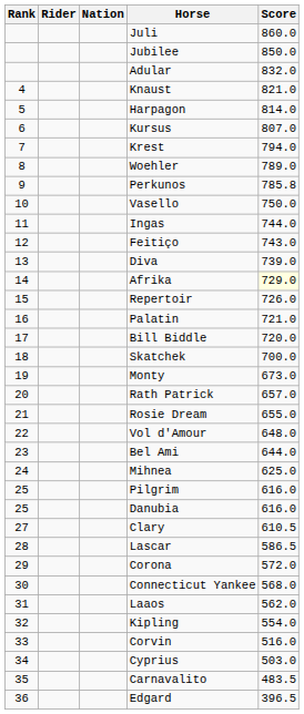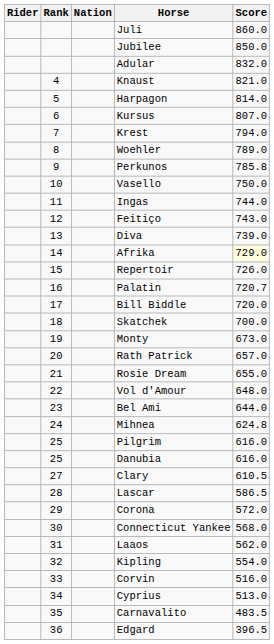 <table class="wikitable sortable" style="text-align:center">
 <tr>
+<th>Rider</th>
 <th>Rank</th>
-<th>Rider</th>
 <th>Nation</th>
 <th>Horse</th>
 <th>Score</th>
 </tr>
 <tr>
+<td align=left></td>
 <td></td>
-<td align=left></td>
 <td align=left></td>
 <td align=left>Juli</td>
 <td>860.0</td>
 </tr>
 <tr>
+<td align=left></td>
 <td></td>
-<td align=left></td>
 <td align=left></td>
 <td align=left>Jubilee</td>
 <td>850.0</td>
 </tr>
 <tr>
+<td align=left></td>
 <td></td>
-<td align=left></td>
 <td align=left></td>
 <td align=left>Adular</td>
 <td>832.0</td>
 </tr>
 <tr>
+<td align=left></td>
 <td>4</td>
-<td align=left></td>
 <td align=left></td>
 <td align=left>Knaust</td>
 <td>821.0</td>
 </tr>
 <tr>
+<td align=left></td>
 <td>5</td>
-<td align=left></td>
 <td align=left></td>
 <td align=left>Harpagon</td>
 <td>814.0</td>
 </tr>
 <tr>
+<td align=left></td>
 <td>6</td>
-<td align=left></td>
 <td align=left></td>
 <td align=left>Kursus</td>
 <td>807.0</td>
 </tr>
 <tr>
+<td align=left></td>
 <td>7</td>
-<td align=left></td>
 <td align=left></td>
 <td align=left>Krest</td>
 <td>794.0</td>
 </tr>
 <tr>
+<td align=left></td>
 <td>8</td>
-<td align=left></td>
 <td align=left></td>
 <td align=left>Woehler</td>
 <td>789.0</td>
 </tr>
 <tr>
+<td align=left></td>
 <td>9</td>
-<td align=left></td>
 <td align=left></td>
 <td align=left>Perkunos</td>
 <td>785.8</td>
 </tr>
 <tr>
+<td align=left></td>
 <td>10</td>
-<td align=left></td>
 <td align=left></td>
 <td align=left>Vasello</td>
 <td>750.0</td>
 </tr>
 <tr>
+<td align=left></td>
 <td>11</td>
-<td align=left></td>
 <td align=left></td>
 <td align=left>Ingas</td>
 <td>744.0</td>
 </tr>
 <tr>
+<td align=left></td>
 <td>12</td>
-<td align=left></td>
 <td align=left></td>
 <td align=left>Feitiço</td>
 <td>743.0</td>
 </tr>
 <tr>
+<td align=left></td>
 <td>13</td>
-<td align=left></td>
 <td align=left></td>
 <td align=left>Diva</td>
 <td>739.0</td>
 </tr>
 <tr>
+<td align=left></td>
 <td>14</td>
-<td align=left></td>
 <td align=left></td>
 <td align=left>Afrika</td>
 <td style="background: lightyellow;">729.0</td>
 </tr>
 <tr>
+<td align=left></td>
 <td>15</td>
-<td align=left></td>
 <td align=left></td>
 <td align=left>Repertoir</td>
 <td>726.0</td>
 </tr>
 <tr>
+<td align=left></td>
 <td>16</td>
 <td align=left></td>
-<td align=left></td>
 <td align=left>Palatin</td>
-<td>721.0</td>
+<td>720.7</td>
 </tr>
 <tr>
+<td align=left></td>
 <td>17</td>
-<td align=left></td>
 <td align=left></td>
 <td align=left>Bill Biddle</td>
 <td>720.0</td>
 </tr>
 <tr>
+<td align=left></td>
 <td>18</td>
-<td align=left></td>
 <td align=left></td>
 <td align=left>Skatchek</td>
 <td>700.0</td>
 </tr>
 <tr>
+<td align=left></td>
 <td>19</td>
-<td align=left></td>
 <td align=left></td>
 <td align=left>Monty</td>
 <td>673.0</td>
 </tr>
 <tr>
+<td align=left></td>
 <td>20</td>
-<td align=left></td>
 <td align=left></td>
 <td align=left>Rath Patrick</td>
 <td>657.0</td>
 </tr>
 <tr>
+<td align=left></td>
 <td>21</td>
-<td align=left></td>
 <td align=left></td>
 <td align=left>Rosie Dream</td>
 <td>655.0</td>
 </tr>
 <tr>
+<td align=left></td>
 <td>22</td>
-<td align=left></td>
 <td align=left></td>
 <td align=left>Vol d'Amour</td>
 <td>648.0</td>
 </tr>
 <tr>
+<td align=left></td>
 <td>23</td>
-<td align=left></td>
 <td align=left></td>
 <td align=left>Bel Ami</td>
 <td>644.0</td>
 </tr>
 <tr>
+<td align=left></td>
 <td>24</td>
 <td align=left></td>
-<td align=left></td>
 <td align=left>Mihnea</td>
-<td>625.0</td>
+<td>624.8</td>
 </tr>
 <tr>
+<td align=left></td>
 <td>25</td>
-<td align=left></td>
 <td align=left></td>
 <td align=left>Pilgrim</td>
 <td>616.0</td>
 </tr>
 <tr>
+<td align=left></td>
 <td>25</td>
-<td align=left></td>
 <td align=left></td>
 <td align=left>Danubia</td>
 <td>616.0</td>
 </tr>
 <tr>
+<td align=left></td>
 <td>27</td>
-<td align=left></td>
 <td align=left></td>
 <td align=left>Clary</td>
 <td>610.5</td>
 </tr>
 <tr>
+<td align=left></td>
 <td>28</td>
-<td align=left></td>
 <td align=left></td>
 <td align=left>Lascar</td>
 <td>586.5</td>
 </tr>
 <tr>
+<td align=left></td>
 <td>29</td>
-<td align=left></td>
 <td align=left></td>
 <td align=left>Corona</td>
 <td>572.0</td>
 </tr>
 <tr>
+<td align=left></td>
 <td>30</td>
-<td align=left></td>
 <td align=left></td>
 <td align=left>Connecticut Yankee</td>
 <td>568.0</td>
 </tr>
 <tr>
+<td align=left></td>
 <td>31</td>
-<td align=left></td>
 <td align=left></td>
 <td align=left>Laaos</td>
 <td>562.0</td>
 </tr>
 <tr>
+<td align=left></td>
 <td>32</td>
-<td align=left></td>
 <td align=left></td>
 <td align=left>Kipling</td>
 <td>554.0</td>
 </tr>
 <tr>
+<td align=left></td>
 <td>33</td>
-<td align=left></td>
 <td align=left></td>
 <td align=left>Corvin</td>
 <td>516.0</td>
 </tr>
 <tr>
+<td align=left></td>
 <td>34</td>
 <td align=left></td>
-<td align=left></td>
 <td align=left>Cyprius</td>
-<td>503.0</td>
+<td>513.0</td>
 </tr>
 <tr>
+<td align=left></td>
 <td>35</td>
-<td align=left></td>
 <td align=left></td>
 <td align=left>Carnavalito</td>
 <td>483.5</td>
 </tr>
 <tr>
+<td align=left></td>
 <td>36</td>
-<td align=left></td>
 <td align=left></td>
 <td align=left>Edgard</td>
 <td>396.5</td>
 </tr>
 </table>
